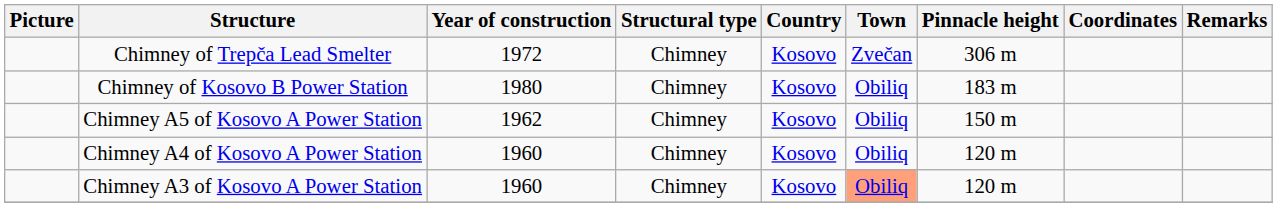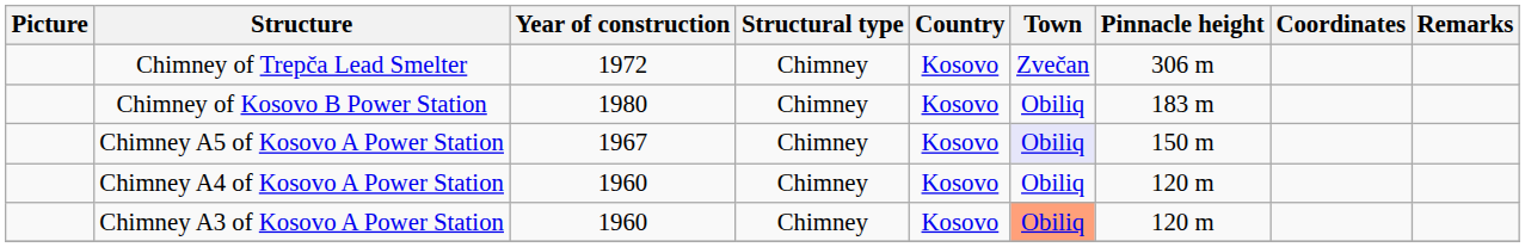 <table class="wikitable sortable" style="text-align: center; margin-right: 0;">
 <tr>
 <th>Picture</th>
 <th>Structure</th>
 <th>Year of construction</th>
 <th>Structural type</th>
 <th>Country</th>
 <th>Town</th>
 <th>Pinnacle height</th>
 <th>Coordinates</th>
 <th>Remarks</th>
 </tr>
 <tr>
 <td></td>
 <td>Chimney of <a href='#'>Trepča Lead Smelter</a></td>
 <td>1972</td>
 <td>Chimney</td>
 <td><a href='#'>Kosovo</a></td>
 <td><a href='#'>Zvečan</a></td>
 <td>306 m</td>
 <td></td>
 <td></td>
 </tr>
 <tr>
 <td></td>
 <td>Chimney of <a href='#'>Kosovo B Power Station</a></td>
 <td>1980</td>
 <td>Chimney</td>
 <td><a href='#'>Kosovo</a></td>
 <td><a href='#'>Obiliq</a></td>
 <td>183 m</td>
 <td></td>
 <td></td>
 </tr>
 <tr>
 <td></td>
 <td>Chimney A5 of <a href='#'>Kosovo A Power Station</a></td>
-<td>1962</td>
+<td>1967</td>
 <td>Chimney</td>
 <td><a href='#'>Kosovo</a></td>
-<td><a href='#'>Obiliq</a></td>
+<td style="background: lavender;"><a href='#'>Obiliq</a></td>
 <td>150 m</td>
 <td></td>
 <td></td>
 </tr>
 <tr>
 <td></td>
 <td>Chimney A4 of <a href='#'>Kosovo A Power Station</a></td>
 <td>1960</td>
 <td>Chimney</td>
 <td><a href='#'>Kosovo</a></td>
 <td><a href='#'>Obiliq</a></td>
 <td>120 m</td>
 <td></td>
 <td></td>
 </tr>
 <tr>
 <td></td>
 <td>Chimney A3 of <a href='#'>Kosovo A Power Station</a></td>
 <td>1960</td>
 <td>Chimney</td>
 <td><a href='#'>Kosovo</a></td>
 <td style="background: lightsalmon;"><a href='#'>Obiliq</a></td>
 <td>120 m</td>
 <td></td>
 <td></td>
 </tr>
 <tr>
 </tr>
 </table>
